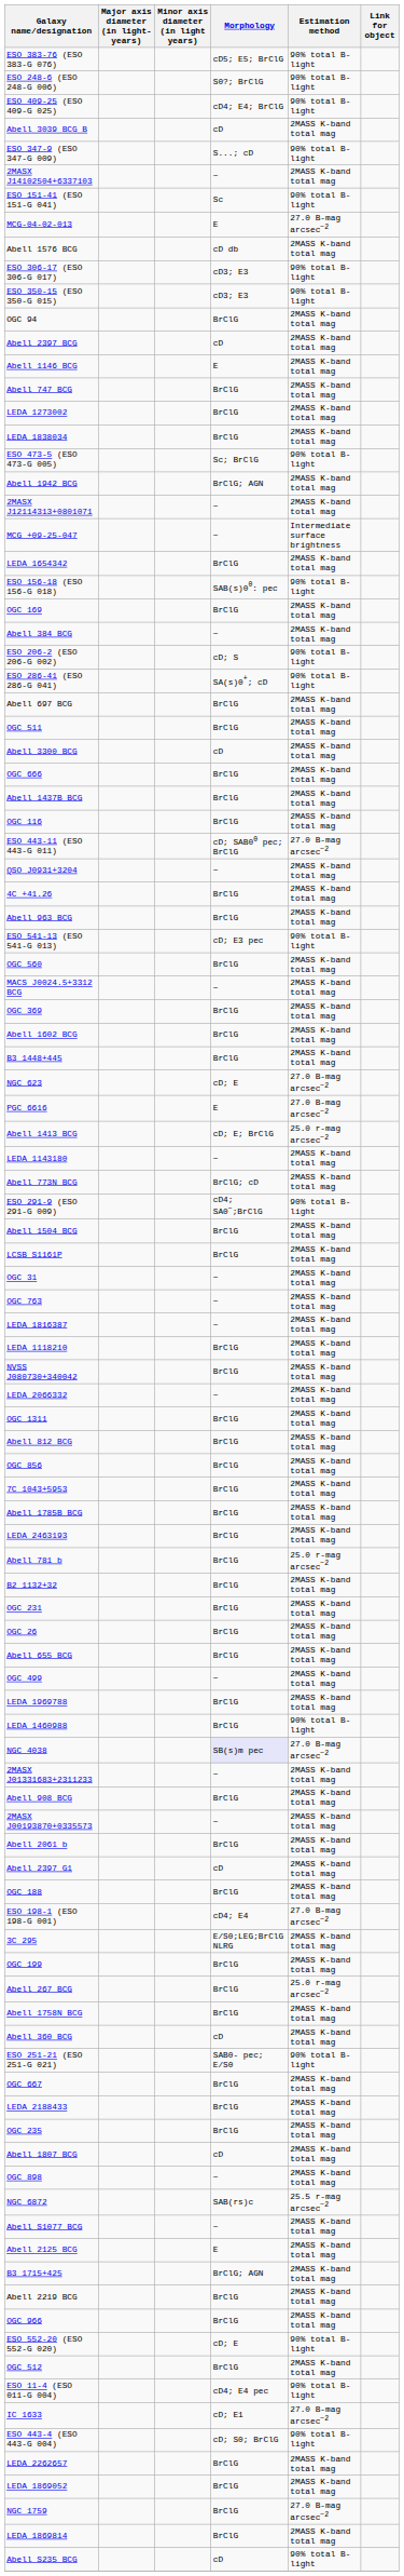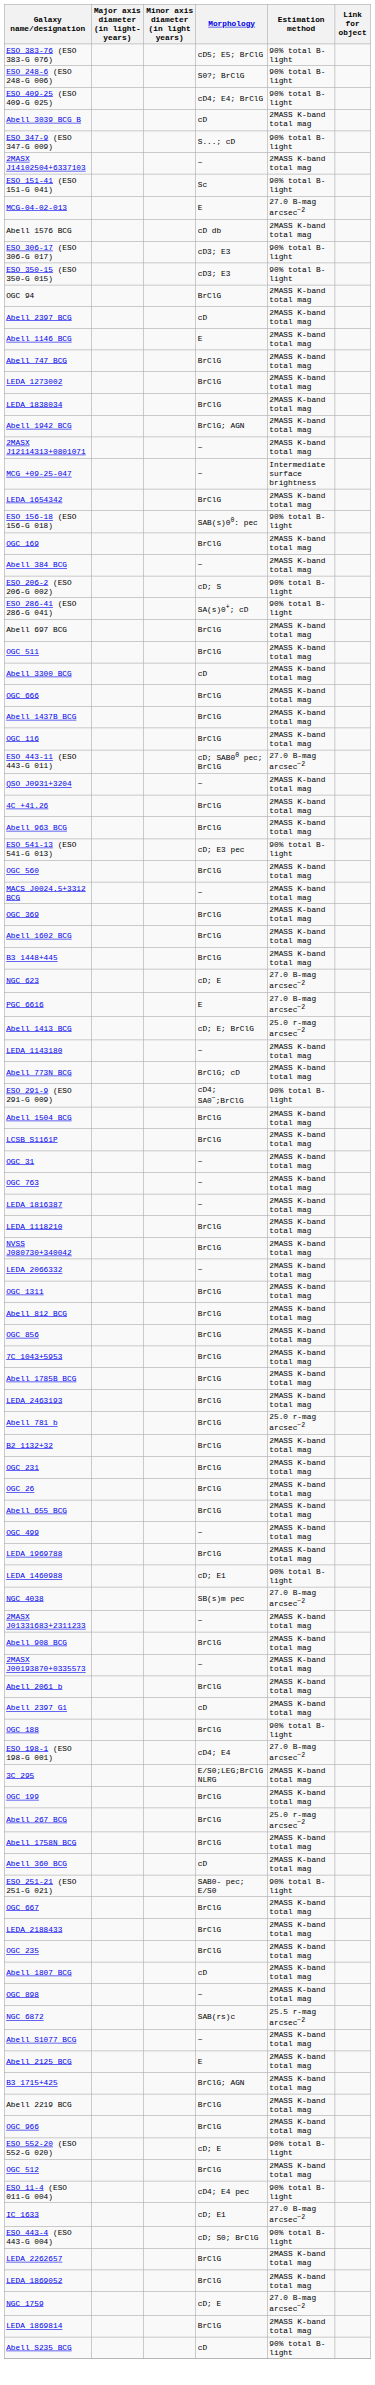 <table class="wikitable sortable sticky-header">
 <tr>
 <th>Galaxy name/designation</th>
 <th>Major axis diameter (in light-years)</th>
 <th>Minor axis diameter (in light years)</th>
 <th><a href='#'>Morphology</a></th>
 <th>Estimation<br>method</th>
 <th>Link for object</th>
 </tr>
 <tr>
 <td><a href='#'>ESO 383-76</a> (ESO 383-G 076)</td>
 <td></td>
 <td></td>
 <td>cD5; E5; BrClG</td>
 <td>90% total B-light</td>
 <td></td>
 </tr>
 <tr>
 <td><a href='#'>ESO 248-6</a> (ESO 248-G 006)</td>
 <td></td>
 <td></td>
 <td>S0?; BrClG</td>
 <td>90% total B-light</td>
 <td></td>
 </tr>
 <tr>
 <td><a href='#'>ESO 409-25</a> (ESO 409-G 025)</td>
 <td></td>
 <td></td>
 <td>cD4; E4; BrClG</td>
 <td>90% total B-light</td>
 <td></td>
 </tr>
 <tr>
 <td><a href='#'>Abell 3039 BCG B</a></td>
 <td></td>
 <td></td>
 <td>cD</td>
 <td>2MASS K-band total mag</td>
 <td></td>
 </tr>
 <tr>
 <td><a href='#'>ESO 347-9</a> (ESO 347-G 009)</td>
 <td></td>
 <td></td>
 <td>S...; cD</td>
 <td>90% total B-light</td>
 <td></td>
 </tr>
 <tr>
 <td><a href='#'>2MASX J14102504+6337103</a></td>
 <td></td>
 <td></td>
 <td>~</td>
 <td>2MASS K-band total mag</td>
 <td></td>
 </tr>
 <tr>
 <td><a href='#'>ESO 151-41</a> (ESO 151-G 041)</td>
 <td></td>
 <td></td>
 <td>Sc</td>
 <td>90% total B-light</td>
 <td></td>
 </tr>
 <tr>
 <td><a href='#'>MCG-04-02-013</a></td>
 <td></td>
 <td></td>
 <td>E</td>
 <td>27.0 B-mag arcsec<sup>−2</sup></td>
 <td></td>
 </tr>
 <tr>
 <td>Abell 1576 BCG</td>
 <td></td>
 <td></td>
 <td>cD db</td>
 <td>2MASS K-band total mag</td>
 <td></td>
 </tr>
 <tr>
 <td><a href='#'>ESO 306-17</a> (ESO 306-G 017)</td>
 <td></td>
 <td></td>
 <td>cD3; E3</td>
 <td>90% total B-light</td>
 <td></td>
 </tr>
 <tr>
 <td><a href='#'>ESO 350-15</a> (ESO 350-G 015)</td>
 <td></td>
 <td></td>
 <td>cD3; E3</td>
 <td>90% total B-light</td>
 <td></td>
 </tr>
 <tr>
 <td>OGC 94</td>
 <td></td>
 <td></td>
 <td>BrClG</td>
 <td>2MASS K-band total mag</td>
 <td></td>
 </tr>
 <tr>
 <td><a href='#'>Abell 2397 BCG</a></td>
 <td></td>
 <td></td>
 <td>cD</td>
 <td>2MASS K-band total mag</td>
 <td></td>
 </tr>
 <tr>
 <td><a href='#'>Abell 1146 BCG</a></td>
 <td></td>
 <td></td>
 <td>E</td>
 <td>2MASS K-band total mag</td>
 <td></td>
 </tr>
 <tr>
 <td><a href='#'>Abell 747 BCG</a></td>
 <td></td>
 <td></td>
 <td>BrClG</td>
 <td>2MASS K-band total mag</td>
 <td></td>
 </tr>
 <tr>
 <td><a href='#'>LEDA 1273002</a></td>
 <td></td>
 <td></td>
 <td>BrClG</td>
 <td>2MASS K-band total mag</td>
 <td></td>
 </tr>
 <tr>
 <td><a href='#'>LEDA 1838034</a></td>
 <td></td>
 <td></td>
 <td>BrClG</td>
 <td>2MASS K-band total mag</td>
-<td></td>
-</tr>
-<tr>
-<td><a href='#'>ESO 473-5</a> (ESO 473-G 005)</td>
-<td></td>
-<td></td>
-<td>Sc; BrClG</td>
-<td>90% total B-light</td>
 <td></td>
 </tr>
 <tr>
 <td><a href='#'>Abell 1942 BCG</a></td>
 <td></td>
 <td></td>
 <td>BrClG; AGN</td>
 <td>2MASS K-band total mag</td>
 <td></td>
 </tr>
 <tr>
 <td><a href='#'>2MASX J12114313+0801071</a></td>
 <td></td>
 <td></td>
 <td>~</td>
 <td>2MASS K-band total mag</td>
 <td></td>
 </tr>
 <tr>
 <td><a href='#'>MCG +09-25-047</a></td>
 <td></td>
 <td></td>
 <td>~</td>
 <td>Intermediate surface brightness</td>
 <td></td>
 </tr>
 <tr>
 <td><a href='#'>LEDA 1654342</a></td>
 <td></td>
 <td></td>
 <td>BrClG</td>
 <td>2MASS K-band total mag</td>
 <td></td>
 </tr>
 <tr>
 <td><a href='#'>ESO 156-18</a> (ESO 156-G 018)</td>
 <td></td>
 <td></td>
 <td>SAB(s)0<sup>0</sup>: pec</td>
 <td>90% total B-light</td>
 <td></td>
 </tr>
 <tr>
 <td><a href='#'>OGC 169</a></td>
 <td></td>
 <td></td>
 <td>BrClG</td>
 <td>2MASS K-band total mag</td>
 <td></td>
 </tr>
 <tr>
 <td><a href='#'>Abell 384 BCG</a></td>
 <td></td>
 <td></td>
 <td>~</td>
 <td>2MASS K-band total mag</td>
 <td></td>
 </tr>
 <tr>
 <td><a href='#'>ESO 206-2</a> (ESO 206-G 002)</td>
 <td></td>
 <td></td>
 <td>cD; S</td>
 <td>90% total B-light</td>
 <td></td>
 </tr>
 <tr>
 <td><a href='#'>ESO 286-41</a> (ESO 286-G 041)</td>
 <td></td>
 <td></td>
 <td>SA(s)0<sup>+</sup>; cD</td>
 <td>90% total B-light</td>
 <td></td>
 </tr>
 <tr>
 <td>Abell 697 BCG</td>
 <td></td>
 <td></td>
 <td>BrClG</td>
 <td>2MASS K-band total mag</td>
 <td></td>
 </tr>
 <tr>
 <td><a href='#'>OGC 511</a></td>
 <td></td>
 <td></td>
 <td>BrClG</td>
 <td>2MASS K-band total mag</td>
 <td></td>
 </tr>
 <tr>
 <td><a href='#'>Abell 3300 BCG</a></td>
 <td></td>
 <td></td>
 <td>cD</td>
 <td>2MASS K-band total mag</td>
 <td></td>
 </tr>
 <tr>
 <td><a href='#'>OGC 666</a></td>
 <td></td>
 <td></td>
 <td>BrClG</td>
 <td>2MASS K-band total mag</td>
 <td></td>
 </tr>
 <tr>
 <td><a href='#'>Abell 1437B BCG</a></td>
 <td></td>
 <td></td>
 <td>BrClG</td>
 <td>2MASS K-band total mag</td>
 <td></td>
 </tr>
 <tr>
 <td><a href='#'>OGC 116</a></td>
 <td></td>
 <td></td>
 <td>BrClG</td>
 <td>2MASS K-band total mag</td>
 <td></td>
 </tr>
 <tr>
 <td><a href='#'>ESO 443-11</a> (ESO 443-G 011)</td>
 <td></td>
 <td></td>
 <td>cD; SAB0<sup>0</sup> pec; BrClG</td>
 <td>27.0 B-mag arcsec<sup>−2</sup></td>
 <td></td>
 </tr>
 <tr>
 <td><a href='#'>QSO J0931+3204</a></td>
 <td></td>
 <td></td>
 <td>~</td>
 <td>2MASS K-band total mag</td>
 <td></td>
 </tr>
 <tr>
 <td><a href='#'>4C +41.26</a></td>
 <td></td>
 <td></td>
 <td>BrClG</td>
 <td>2MASS K-band total mag</td>
 <td></td>
 </tr>
 <tr>
 <td><a href='#'>Abell 963 BCG</a></td>
 <td></td>
 <td></td>
 <td>BrClG</td>
 <td>2MASS K-band total mag</td>
 <td></td>
 </tr>
 <tr>
 <td><a href='#'>ESO 541-13</a> (ESO 541-G 013)</td>
 <td></td>
 <td></td>
 <td>cD; E3 pec</td>
 <td>90% total B-light</td>
 <td></td>
 </tr>
 <tr>
 <td><a href='#'>OGC 560</a></td>
 <td></td>
 <td></td>
 <td>BrClG</td>
 <td>2MASS K-band total mag</td>
 <td></td>
 </tr>
 <tr>
 <td><a href='#'>MACS J0024.5+3312 BCG</a></td>
 <td></td>
 <td></td>
 <td>~</td>
 <td>2MASS K-band total mag</td>
 <td></td>
 </tr>
 <tr>
 <td><a href='#'>OGC 369</a></td>
 <td></td>
 <td></td>
 <td>BrClG</td>
 <td>2MASS K-band total mag</td>
 <td></td>
 </tr>
 <tr>
 <td><a href='#'>Abell 1602 BCG</a></td>
 <td></td>
 <td></td>
 <td>BrClG</td>
 <td>2MASS K-band total mag</td>
 <td></td>
 </tr>
 <tr>
 <td><a href='#'>B3 1448+445</a></td>
 <td></td>
 <td></td>
 <td>BrClG</td>
 <td>2MASS K-band total mag</td>
 <td></td>
 </tr>
 <tr>
 <td><a href='#'>NGC 623</a></td>
 <td></td>
 <td></td>
 <td>cD; E</td>
 <td>27.0 B-mag arcsec<sup>−2</sup></td>
 <td></td>
 </tr>
 <tr>
 <td><a href='#'>PGC 6616</a></td>
 <td></td>
 <td></td>
 <td>E</td>
 <td>27.0 B-mag arcsec<sup>−2</sup></td>
 <td></td>
 </tr>
 <tr>
 <td><a href='#'>Abell 1413 BCG</a></td>
 <td></td>
 <td></td>
 <td>cD; E; BrClG</td>
 <td>25.0 r-mag arcsec<sup>−2</sup></td>
 <td></td>
 </tr>
 <tr>
 <td><a href='#'>LEDA 1143180</a></td>
 <td></td>
 <td></td>
 <td>~</td>
 <td>2MASS K-band total mag</td>
 <td></td>
 </tr>
 <tr>
 <td><a href='#'>Abell 773N BCG</a></td>
 <td></td>
 <td></td>
 <td>BrClG; cD</td>
 <td>2MASS K-band total mag</td>
 <td></td>
 </tr>
 <tr>
 <td><a href='#'>ESO 291-9</a> (ESO 291-G 009)</td>
 <td></td>
 <td></td>
 <td>cD4; SA0<sup>−</sup>;BrClG</td>
 <td>90% total B-light</td>
 <td></td>
 </tr>
 <tr>
 <td><a href='#'>Abell 1504 BCG</a></td>
 <td></td>
 <td></td>
 <td>BrClG</td>
 <td>2MASS K-band total mag</td>
 <td></td>
 </tr>
 <tr>
 <td><a href='#'>LCSB S1161P</a></td>
 <td></td>
 <td></td>
 <td>BrClG</td>
 <td>2MASS K-band total mag</td>
 <td></td>
 </tr>
 <tr>
 <td><a href='#'>OGC 31</a></td>
 <td></td>
 <td></td>
 <td>~</td>
 <td>2MASS K-band total mag</td>
 <td></td>
 </tr>
 <tr>
 <td><a href='#'>OGC 763</a></td>
 <td></td>
 <td></td>
 <td>~</td>
 <td>2MASS K-band total mag</td>
 <td></td>
 </tr>
 <tr>
 <td><a href='#'>LEDA 1816387</a></td>
 <td></td>
 <td></td>
 <td>~</td>
 <td>2MASS K-band total mag</td>
 <td></td>
 </tr>
 <tr>
 <td><a href='#'>LEDA 1118210</a></td>
 <td></td>
 <td></td>
 <td>BrClG</td>
 <td>2MASS K-band total mag</td>
 <td></td>
 </tr>
 <tr>
 <td><a href='#'>NVSS J080730+340042</a></td>
 <td></td>
 <td></td>
 <td>BrClG</td>
 <td>2MASS K-band total mag</td>
 <td></td>
 </tr>
 <tr>
 <td><a href='#'>LEDA 2066332</a></td>
 <td></td>
 <td></td>
 <td>~</td>
 <td>2MASS K-band total mag</td>
 <td></td>
 </tr>
 <tr>
 <td><a href='#'>OGC 1311</a></td>
 <td></td>
 <td></td>
 <td>BrClG</td>
 <td>2MASS K-band total mag</td>
 <td></td>
 </tr>
 <tr>
 <td><a href='#'>Abell 812 BCG</a></td>
 <td></td>
 <td></td>
 <td>BrClG</td>
 <td>2MASS K-band total mag</td>
 <td></td>
 </tr>
 <tr>
 <td><a href='#'>OGC 856</a></td>
 <td></td>
 <td></td>
 <td>BrClG</td>
 <td>2MASS K-band total mag</td>
 <td></td>
 </tr>
 <tr>
 <td><a href='#'>7C 1043+5953</a></td>
 <td></td>
 <td></td>
 <td>BrClG</td>
 <td>2MASS K-band total mag</td>
 <td></td>
 </tr>
 <tr>
 <td><a href='#'>Abell 1785B BCG</a></td>
 <td></td>
 <td></td>
 <td>BrClG</td>
 <td>2MASS K-band total mag</td>
 <td></td>
 </tr>
 <tr>
 <td><a href='#'>LEDA 2463193</a></td>
 <td></td>
 <td></td>
 <td>BrClG</td>
 <td>2MASS K-band total mag</td>
 <td></td>
 </tr>
 <tr>
 <td><a href='#'>Abell 781 b</a></td>
 <td></td>
 <td></td>
 <td>BrClG</td>
 <td>25.0 r-mag arcsec<sup>−2</sup></td>
 <td></td>
 </tr>
 <tr>
 <td><a href='#'>B2 1132+32</a></td>
 <td></td>
 <td></td>
 <td>BrClG</td>
 <td>2MASS K-band total mag</td>
 <td></td>
 </tr>
 <tr>
 <td><a href='#'>OGC 231</a></td>
 <td></td>
 <td></td>
 <td>BrClG</td>
 <td>2MASS K-band total mag</td>
 <td></td>
 </tr>
 <tr>
 <td><a href='#'>OGC 26</a></td>
 <td></td>
 <td></td>
 <td>BrClG</td>
 <td>2MASS K-band total mag</td>
 <td></td>
 </tr>
 <tr>
 <td><a href='#'>Abell 655 BCG</a></td>
 <td></td>
 <td></td>
 <td>BrClG</td>
 <td>2MASS K-band total mag</td>
 <td></td>
 </tr>
 <tr>
 <td><a href='#'>OGC 499</a></td>
 <td></td>
 <td></td>
 <td>~</td>
 <td>2MASS K-band total mag</td>
 <td></td>
 </tr>
 <tr>
 <td><a href='#'>LEDA 1969788</a></td>
 <td></td>
 <td></td>
 <td>BrClG</td>
 <td>2MASS K-band total mag</td>
 <td></td>
 </tr>
 <tr>
 <td><a href='#'>LEDA 1460988</a></td>
 <td></td>
 <td></td>
-<td>BrClG</td>
+<td>cD; E1</td>
 <td>90% total B-light</td>
 <td></td>
 </tr>
 <tr>
 <td><a href='#'>NGC 4038</a></td>
 <td></td>
 <td></td>
-<td style="background: lavender;">SB(s)m pec</td>
+<td>SB(s)m pec</td>
 <td>27.0 B-mag arcsec<sup>−2</sup></td>
 <td></td>
 </tr>
 <tr>
 <td><a href='#'>2MASX J01331683+2311233</a></td>
 <td></td>
 <td></td>
 <td>~</td>
 <td>2MASS K-band total mag</td>
 <td></td>
 </tr>
 <tr>
 <td><a href='#'>Abell 908 BCG</a></td>
 <td></td>
 <td></td>
 <td>BrClG</td>
 <td>2MASS K-band total mag</td>
 <td></td>
 </tr>
 <tr>
 <td><a href='#'>2MASX J00193870+0335573</a></td>
 <td></td>
 <td></td>
 <td>~</td>
 <td>2MASS K-band total mag</td>
 <td></td>
 </tr>
 <tr>
 <td><a href='#'>Abell 2061 b</a></td>
 <td></td>
 <td></td>
 <td>BrClG</td>
 <td>2MASS K-band total mag</td>
 <td></td>
 </tr>
 <tr>
 <td><a href='#'>Abell 2397 G1</a></td>
 <td></td>
 <td></td>
 <td>cD</td>
 <td>2MASS K-band total mag</td>
 <td></td>
 </tr>
 <tr>
 <td><a href='#'>OGC 188</a></td>
 <td></td>
 <td></td>
 <td>BrClG</td>
-<td>2MASS K-band total mag</td>
+<td>90% total B-light</td>
 <td></td>
 </tr>
 <tr>
 <td><a href='#'>ESO 198-1</a> (ESO 198-G 001)</td>
 <td></td>
 <td></td>
 <td>cD4; E4</td>
 <td>27.0 B-mag arcsec<sup>−2</sup></td>
 <td></td>
 </tr>
 <tr>
 <td><a href='#'>3C 295</a></td>
 <td></td>
 <td></td>
 <td>E/S0;LEG;BrClG NLRG</td>
 <td>2MASS K-band total mag</td>
 <td></td>
 </tr>
 <tr>
 <td><a href='#'>OGC 199</a></td>
 <td></td>
 <td></td>
 <td>BrClG</td>
 <td>2MASS K-band total mag</td>
 <td></td>
 </tr>
 <tr>
 <td><a href='#'>Abell 267 BCG</a></td>
 <td></td>
 <td></td>
 <td>BrClG</td>
 <td>25.0 r-mag arcsec<sup>−2</sup></td>
 <td></td>
 </tr>
 <tr>
 <td><a href='#'>Abell 1758N BCG</a></td>
 <td></td>
 <td></td>
 <td>BrClG</td>
 <td>2MASS K-band total mag</td>
 <td></td>
 </tr>
 <tr>
 <td><a href='#'>Abell 360 BCG</a></td>
 <td></td>
 <td></td>
 <td>cD</td>
 <td>2MASS K-band total mag</td>
 <td></td>
 </tr>
 <tr>
 <td><a href='#'>ESO 251-21</a> (ESO 251-G 021)</td>
 <td></td>
 <td></td>
 <td>SAB0- pec; E/S0</td>
 <td>90% total B-light</td>
 <td></td>
 </tr>
 <tr>
 <td><a href='#'>OGC 667</a></td>
 <td></td>
 <td></td>
 <td>BrClG</td>
 <td>2MASS K-band total mag</td>
 <td></td>
 </tr>
 <tr>
 <td><a href='#'>LEDA 2188433</a></td>
 <td></td>
 <td></td>
 <td>BrClG</td>
 <td>2MASS K-band total mag</td>
 <td></td>
 </tr>
 <tr>
 <td><a href='#'>OGC 235</a></td>
 <td></td>
 <td></td>
 <td>BrClG</td>
 <td>2MASS K-band total mag</td>
 <td></td>
 </tr>
 <tr>
 <td><a href='#'>Abell 1807 BCG</a></td>
 <td></td>
 <td></td>
 <td>cD</td>
 <td>2MASS K-band total mag</td>
 <td></td>
 </tr>
 <tr>
 <td><a href='#'>OGC 898</a></td>
 <td></td>
 <td></td>
 <td>~</td>
 <td>2MASS K-band total mag</td>
 <td></td>
 </tr>
 <tr>
 <td><a href='#'>NGC 6872</a></td>
 <td></td>
 <td></td>
 <td>SAB(rs)c</td>
 <td>25.5 r-mag arcsec<sup>−2</sup></td>
 <td></td>
 </tr>
 <tr>
 <td><a href='#'>Abell S1077 BCG</a></td>
 <td></td>
 <td></td>
 <td>~</td>
 <td>2MASS K-band total mag</td>
 <td></td>
 </tr>
 <tr>
 <td><a href='#'>Abell 2125 BCG</a></td>
 <td></td>
 <td></td>
 <td>E</td>
 <td>2MASS K-band total mag</td>
 <td></td>
 </tr>
 <tr>
 <td><a href='#'>B3 1715+425</a></td>
 <td></td>
 <td></td>
 <td>BrClG; AGN</td>
 <td>2MASS K-band total mag</td>
 <td></td>
 </tr>
 <tr>
 <td>Abell 2219 BCG</td>
 <td></td>
 <td></td>
 <td>BrClG</td>
 <td>2MASS K-band total mag</td>
 <td></td>
 </tr>
 <tr>
 <td><a href='#'>OGC 966</a></td>
 <td></td>
 <td></td>
 <td>BrClG</td>
 <td>2MASS K-band total mag</td>
 <td></td>
 </tr>
 <tr>
 <td><a href='#'>ESO 552-20</a> (ESO 552-G 020)</td>
 <td></td>
 <td></td>
 <td>cD; E</td>
 <td>90% total B-light</td>
 <td></td>
 </tr>
 <tr>
 <td><a href='#'>OGC 512</a></td>
 <td></td>
 <td></td>
 <td>BrClG</td>
 <td>2MASS K-band total mag</td>
 <td></td>
 </tr>
 <tr>
 <td><a href='#'>ESO 11-4</a> (ESO 011-G 004)</td>
 <td></td>
 <td></td>
 <td>cD4; E4 pec</td>
 <td>90% total B-light</td>
 <td></td>
 </tr>
 <tr>
 <td><a href='#'>IC 1633</a></td>
 <td></td>
 <td></td>
 <td>cD; E1</td>
 <td>27.0 B-mag arcsec<sup>−2</sup></td>
 <td></td>
 </tr>
 <tr>
 <td><a href='#'>ESO 443-4</a> (ESO 443-G 004)</td>
 <td></td>
 <td></td>
 <td>cD; S0; BrClG</td>
 <td>90% total B-light</td>
 <td></td>
 </tr>
 <tr>
 <td><a href='#'>LEDA 2262657</a></td>
 <td></td>
 <td></td>
 <td>BrClG</td>
 <td>2MASS K-band total mag</td>
 <td></td>
 </tr>
 <tr>
 <td><a href='#'>LEDA 1869052</a></td>
 <td></td>
 <td></td>
 <td>BrClG</td>
 <td>2MASS K-band total mag</td>
 <td></td>
 </tr>
 <tr>
 <td><a href='#'>NGC 1759</a></td>
 <td></td>
 <td></td>
-<td>BrClG</td>
+<td>cD; E</td>
 <td>27.0 B-mag arcsec<sup>−2</sup></td>
 <td></td>
 </tr>
 <tr>
 <td><a href='#'>LEDA 1869814</a></td>
 <td></td>
 <td></td>
 <td>BrClG</td>
 <td>2MASS K-band total mag</td>
 <td></td>
 </tr>
 <tr>
 <td><a href='#'>Abell S235 BCG</a></td>
 <td></td>
 <td></td>
 <td>cD</td>
 <td>90% total B-light</td>
 <td></td>
 </tr>
 <tr>
 </tr>
 </table>
